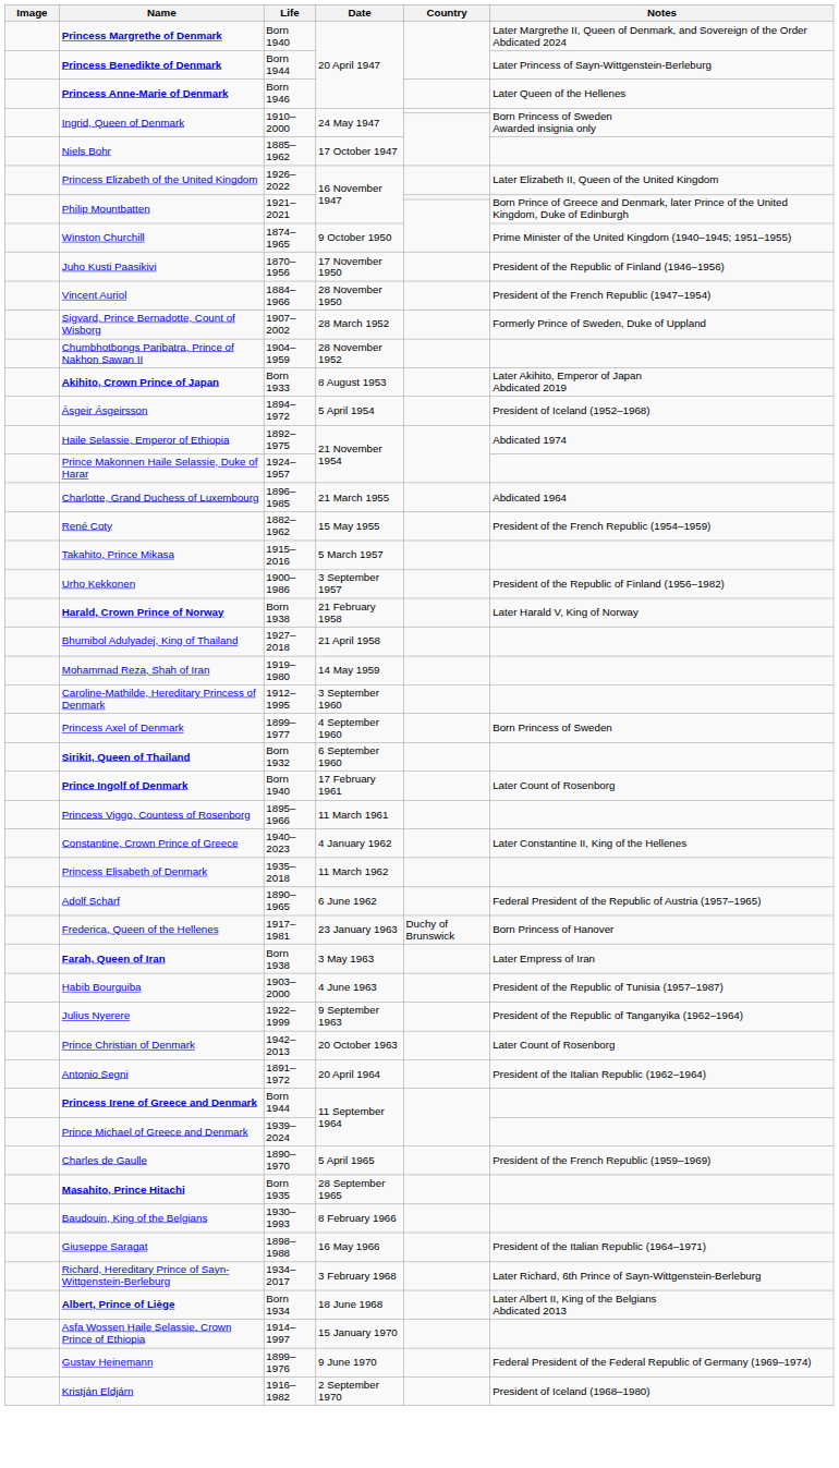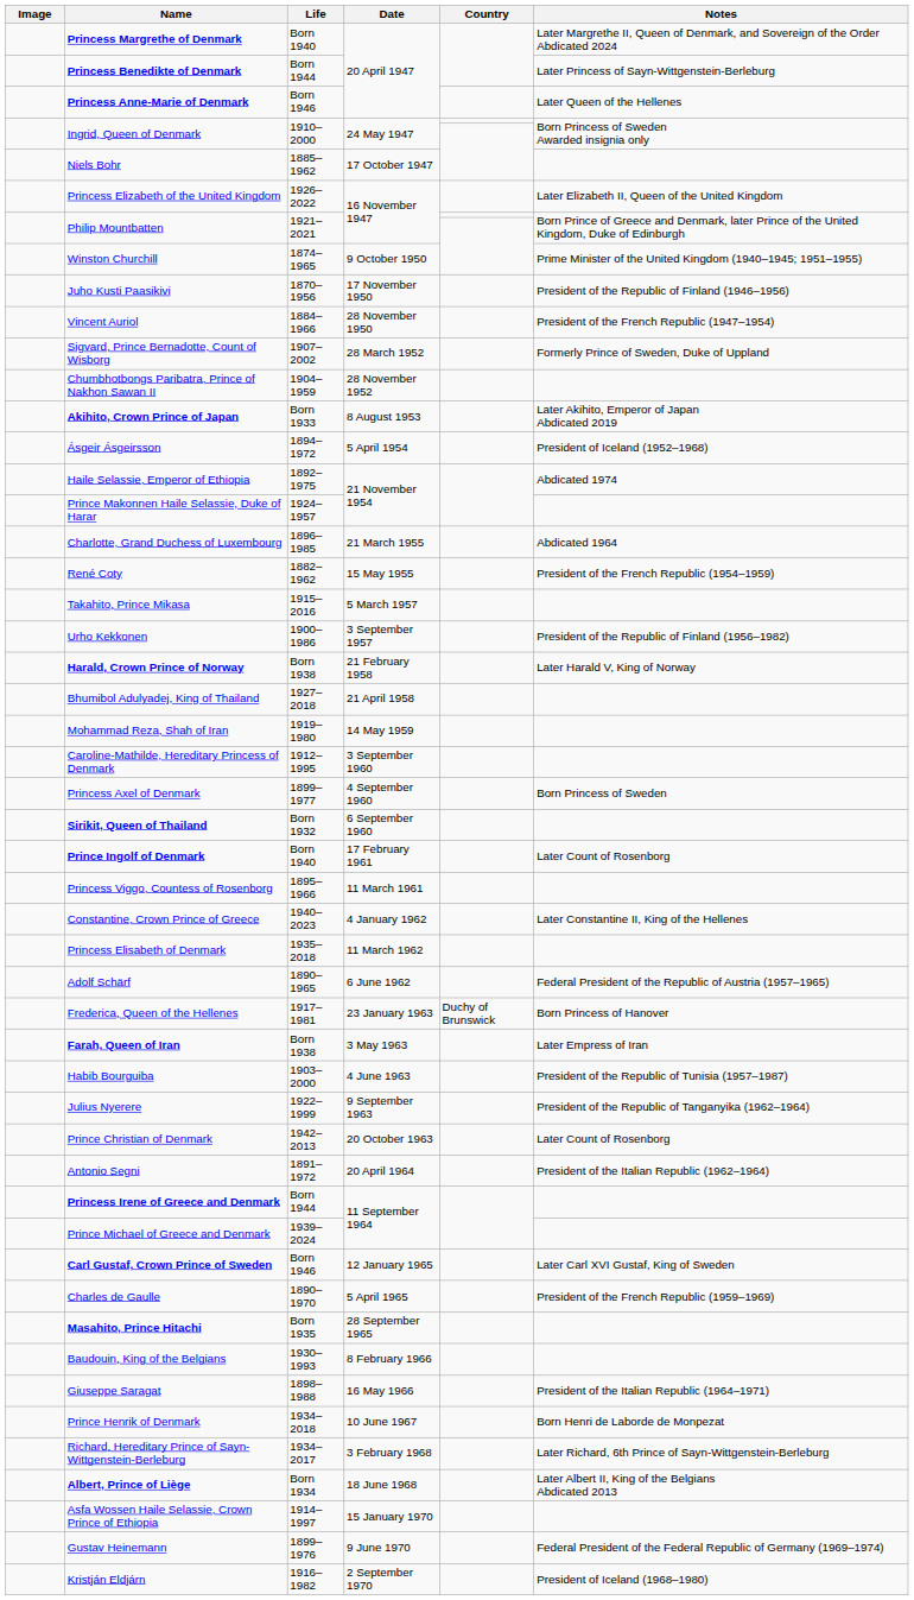 <table class="wikitable">
 <tr>
 <th style="width: 75px;">Image</th>
 <th style="width: 300px;">Name</th>
 <th>Life</th>
 <th>Date</th>
 <th>Country</th>
 <th>Notes</th>
 </tr>
 <tr>
 <td></td>
 <td><strong><a href='#'>Princess Margrethe of Denmark</a></strong></td>
 <td>Born 1940</td>
 <td rowspan="4">20 April 1947</td>
 <td rowspan="3"></td>
 <td>Later Margrethe II, Queen of Denmark, and Sovereign of the Order<br>Abdicated 2024</td>
 </tr>
 <tr>
 <td></td>
 <td><strong><a href='#'>Princess Benedikte of Denmark</a></strong></td>
 <td>Born 1944</td>
 <td>Later Princess of Sayn-Wittgenstein-Berleburg</td>
 </tr>
 <tr>
 <td rowspan="2"></td>
 <td rowspan="2"><strong><a href='#'>Princess Anne-Marie of Denmark</a></strong></td>
 <td rowspan="2">Born 1946</td>
 <td rowspan="2">Later Queen of the Hellenes</td>
 </tr>
 <tr>
 <td><br></td>
 </tr>
 <tr>
 <td rowspan="2"></td>
 <td rowspan="2"><a href='#'>Ingrid, Queen of Denmark</a></td>
 <td rowspan="2">1910–2000</td>
 <td rowspan="2">24 May 1947</td>
 <td></td>
 <td rowspan="2">Born Princess of Sweden<br>Awarded insignia only</td>
 </tr>
 <tr>
 <td rowspan="2"></td>
 </tr>
 <tr>
 <td></td>
 <td><a href='#'>Niels Bohr</a></td>
 <td>1885–1962</td>
 <td>17 October 1947</td>
 <td></td>
 </tr>
 <tr>
 <td></td>
 <td><a href='#'>Princess Elizabeth of the United Kingdom</a></td>
 <td>1926–2022</td>
 <td rowspan="3">16 November 1947</td>
 <td></td>
 <td>Later Elizabeth II, Queen of the United Kingdom</td>
 </tr>
 <tr>
 <td rowspan="2"></td>
 <td rowspan="2"><a href='#'>Philip Mountbatten</a></td>
 <td rowspan="2">1921–2021</td>
 <td></td>
 <td rowspan="2">Born Prince of Greece and Denmark, later Prince of the United Kingdom, Duke of Edinburgh</td>
 </tr>
 <tr>
 <td rowspan="2"></td>
 </tr>
 <tr>
 <td></td>
 <td><a href='#'>Winston Churchill</a></td>
 <td>1874–1965</td>
 <td>9 October 1950</td>
 <td>Prime Minister of the United Kingdom (1940–1945; 1951–1955)</td>
 </tr>
 <tr>
 <td></td>
 <td><a href='#'>Juho Kusti Paasikivi</a></td>
 <td>1870–1956</td>
 <td>17 November 1950</td>
 <td></td>
 <td>President of the Republic of Finland (1946–1956)</td>
 </tr>
 <tr>
 <td></td>
 <td><a href='#'>Vincent Auriol</a></td>
 <td>1884–1966</td>
 <td>28 November 1950</td>
 <td></td>
 <td>President of the French Republic (1947–1954)</td>
 </tr>
 <tr>
 <td></td>
 <td><a href='#'>Sigvard, Prince Bernadotte, Count of Wisborg</a></td>
 <td>1907–2002</td>
 <td>28 March 1952</td>
 <td></td>
 <td>Formerly Prince of Sweden, Duke of Uppland</td>
 </tr>
 <tr>
 <td></td>
 <td><a href='#'>Chumbhotbongs Paribatra, Prince of Nakhon Sawan II</a></td>
 <td>1904–1959</td>
 <td>28 November 1952</td>
 <td></td>
 <td></td>
 </tr>
 <tr>
 <td></td>
 <td><strong><a href='#'>Akihito, Crown Prince of Japan</a></strong></td>
 <td>Born 1933</td>
 <td>8 August 1953</td>
 <td></td>
 <td>Later Akihito, Emperor of Japan<br>Abdicated 2019</td>
 </tr>
 <tr>
 <td></td>
 <td><a href='#'>Ásgeir Ásgeirsson</a></td>
 <td>1894–1972</td>
 <td>5 April 1954</td>
 <td></td>
 <td>President of Iceland (1952–1968)</td>
 </tr>
 <tr>
 <td></td>
 <td><a href='#'>Haile Selassie, Emperor of Ethiopia</a></td>
 <td>1892–1975</td>
 <td rowspan="2">21 November 1954</td>
 <td rowspan="2"></td>
 <td>Abdicated 1974</td>
 </tr>
 <tr>
 <td></td>
 <td><a href='#'>Prince Makonnen Haile Selassie, Duke of Harar</a></td>
 <td>1924–1957</td>
 <td></td>
 </tr>
 <tr>
 <td></td>
 <td><a href='#'>Charlotte, Grand Duchess of Luxembourg</a></td>
 <td>1896–1985</td>
 <td>21 March 1955</td>
 <td></td>
 <td>Abdicated 1964</td>
 </tr>
 <tr>
 <td></td>
 <td><a href='#'>René Coty</a></td>
 <td>1882–1962</td>
 <td>15 May 1955</td>
 <td></td>
 <td>President of the French Republic (1954–1959)</td>
 </tr>
 <tr>
 <td></td>
 <td><a href='#'>Takahito, Prince Mikasa</a></td>
 <td>1915–2016</td>
 <td>5 March 1957</td>
 <td></td>
 <td></td>
 </tr>
 <tr>
 <td></td>
 <td><a href='#'>Urho Kekkonen</a></td>
 <td>1900–1986</td>
 <td>3 September 1957</td>
 <td></td>
 <td>President of the Republic of Finland (1956–1982)</td>
 </tr>
 <tr>
 <td></td>
 <td><strong><a href='#'>Harald, Crown Prince of Norway</a></strong></td>
 <td>Born 1938</td>
 <td>21 February 1958</td>
 <td></td>
 <td>Later Harald V, King of Norway</td>
 </tr>
 <tr>
 <td></td>
 <td><a href='#'>Bhumibol Adulyadej, King of Thailand</a></td>
 <td>1927–2018</td>
 <td>21 April 1958</td>
 <td></td>
 <td></td>
 </tr>
 <tr>
 <td></td>
 <td><a href='#'>Mohammad Reza, Shah of Iran</a></td>
 <td>1919–1980</td>
 <td>14 May 1959</td>
 <td></td>
 <td></td>
 </tr>
 <tr>
 <td></td>
 <td><a href='#'>Caroline-Mathilde, Hereditary Princess of Denmark</a></td>
 <td>1912–1995</td>
 <td>3 September 1960</td>
 <td></td>
 <td></td>
 </tr>
 <tr>
 <td></td>
 <td><a href='#'>Princess Axel of Denmark</a></td>
 <td>1899–1977</td>
 <td>4 September 1960</td>
 <td><br></td>
 <td>Born Princess of Sweden</td>
 </tr>
 <tr>
 <td></td>
 <td><strong><a href='#'>Sirikit, Queen of Thailand</a></strong></td>
 <td>Born 1932</td>
 <td>6 September 1960</td>
 <td></td>
 <td></td>
 </tr>
 <tr>
 <td></td>
 <td><strong><a href='#'>Prince Ingolf of Denmark</a></strong></td>
 <td>Born 1940</td>
 <td>17 February 1961</td>
 <td></td>
 <td>Later Count of Rosenborg</td>
 </tr>
 <tr>
 <td></td>
 <td><a href='#'>Princess Viggo, Countess of Rosenborg</a></td>
 <td>1895–1966</td>
 <td>11 March 1961</td>
 <td><br></td>
 <td></td>
 </tr>
 <tr>
 <td></td>
 <td><a href='#'>Constantine, Crown Prince of Greece</a></td>
 <td>1940–2023</td>
 <td>4 January 1962</td>
 <td></td>
 <td>Later Constantine II, King of the Hellenes</td>
 </tr>
 <tr>
 <td></td>
 <td><a href='#'>Princess Elisabeth of Denmark</a></td>
 <td>1935–2018</td>
 <td>11 March 1962</td>
 <td></td>
 <td></td>
 </tr>
 <tr>
 <td></td>
 <td><a href='#'>Adolf Schärf</a></td>
 <td>1890–1965</td>
 <td>6 June 1962</td>
 <td></td>
 <td>Federal President of the Republic of Austria (1957–1965)</td>
 </tr>
 <tr>
 <td></td>
 <td><a href='#'>Frederica, Queen of the Hellenes</a></td>
 <td>1917–1981</td>
 <td>23 January 1963</td>
 <td> Duchy of Brunswick<br></td>
 <td>Born Princess of Hanover</td>
 </tr>
 <tr>
 <td></td>
 <td><strong><a href='#'>Farah, Queen of Iran</a></strong></td>
 <td>Born 1938</td>
 <td>3 May 1963</td>
 <td></td>
 <td>Later Empress of Iran</td>
 </tr>
 <tr>
 <td></td>
 <td><a href='#'>Habib Bourguiba</a></td>
 <td>1903–2000</td>
 <td>4 June 1963</td>
 <td></td>
 <td>President of the Republic of Tunisia (1957–1987)</td>
 </tr>
 <tr>
 <td></td>
 <td><a href='#'>Julius Nyerere</a></td>
 <td>1922–1999</td>
 <td>9 September 1963</td>
 <td></td>
 <td>President of the Republic of Tanganyika (1962–1964)</td>
 </tr>
 <tr>
 <td></td>
 <td><a href='#'>Prince Christian of Denmark</a></td>
 <td>1942–2013</td>
 <td>20 October 1963</td>
 <td></td>
 <td>Later Count of Rosenborg</td>
 </tr>
 <tr>
 <td></td>
 <td><a href='#'>Antonio Segni</a></td>
 <td>1891–1972</td>
 <td>20 April 1964</td>
 <td></td>
 <td>President of the Italian Republic (1962–1964)</td>
 </tr>
 <tr>
 <td></td>
 <td><strong><a href='#'>Princess Irene of Greece and Denmark</a></strong></td>
 <td>Born 1944</td>
 <td rowspan="2">11 September 1964</td>
 <td rowspan="2"></td>
 <td></td>
 </tr>
 <tr>
 <td></td>
 <td><a href='#'>Prince Michael of Greece and Denmark</a></td>
 <td>1939–2024</td>
 <td></td>
 </tr>
 <tr>
 <td></td>
+<td><strong><a href='#'>Carl Gustaf, Crown Prince of Sweden</a></strong></td>
+<td>Born 1946</td>
+<td>12 January 1965</td>
+<td></td>
+<td>Later Carl XVI Gustaf, King of Sweden</td>
+</tr>
+<tr>
+<td></td>
 <td><a href='#'>Charles de Gaulle</a></td>
 <td>1890–1970</td>
 <td>5 April 1965</td>
 <td></td>
 <td>President of the French Republic (1959–1969)</td>
 </tr>
 <tr>
 <td></td>
 <td><strong><a href='#'>Masahito, Prince Hitachi</a></strong></td>
 <td>Born 1935</td>
 <td>28 September 1965</td>
 <td></td>
 <td></td>
 </tr>
 <tr>
 <td></td>
 <td><a href='#'>Baudouin, King of the Belgians</a></td>
 <td>1930–1993</td>
 <td>8 February 1966</td>
 <td></td>
 <td></td>
 </tr>
 <tr>
 <td></td>
 <td><a href='#'>Giuseppe Saragat</a></td>
 <td>1898–1988</td>
 <td>16 May 1966</td>
 <td></td>
 <td>President of the Italian Republic (1964–1971)</td>
+</tr>
+<tr>
+<td></td>
+<td><a href='#'>Prince Henrik of Denmark</a></td>
+<td>1934–2018</td>
+<td>10 June 1967</td>
+<td><br></td>
+<td>Born Henri de Laborde de Monpezat</td>
 </tr>
 <tr>
 <td></td>
 <td><a href='#'>Richard, Hereditary Prince of Sayn-Wittgenstein-Berleburg</a></td>
 <td>1934–2017</td>
 <td>3 February 1968</td>
 <td></td>
 <td>Later Richard, 6th Prince of Sayn-Wittgenstein-Berleburg</td>
 </tr>
 <tr>
 <td></td>
 <td><strong><a href='#'>Albert, Prince of Liège</a></strong></td>
 <td>Born 1934</td>
 <td>18 June 1968</td>
 <td></td>
 <td>Later Albert II, King of the Belgians<br>Abdicated 2013</td>
 </tr>
 <tr>
 <td></td>
 <td><a href='#'>Asfa Wossen Haile Selassie, Crown Prince of Ethiopia</a></td>
 <td>1914–1997</td>
 <td>15 January 1970</td>
 <td></td>
 <td></td>
 </tr>
 <tr>
 <td></td>
 <td><a href='#'>Gustav Heinemann</a></td>
 <td>1899–1976</td>
 <td>9 June 1970</td>
 <td></td>
 <td>Federal President of the Federal Republic of Germany (1969–1974)</td>
 </tr>
 <tr>
 <td></td>
 <td><a href='#'>Kristján Eldjárn</a></td>
 <td>1916–1982</td>
 <td>2 September 1970</td>
 <td></td>
 <td>President of Iceland (1968–1980)</td>
 </tr>
 </table>
